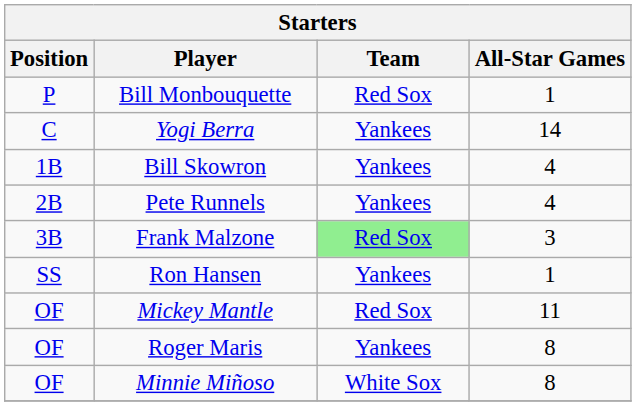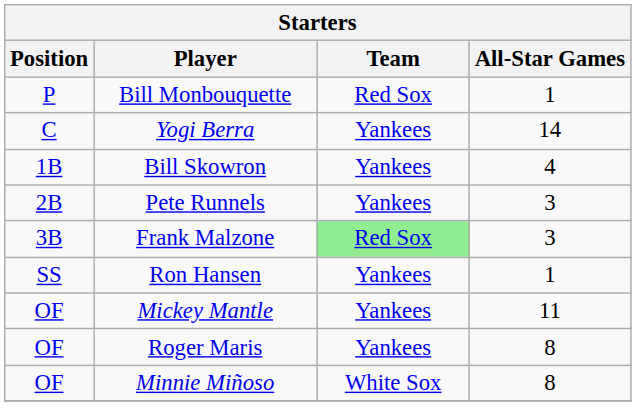 <table class="wikitable" style="font-size: 100%; text-align:right;">
 <tr>
 <th colspan="4">Starters</th>
 </tr>
 <tr>
 <th>Position</th>
 <th width="150">Player</th>
 <th width="100">Team</th>
 <th>All-Star Games</th>
 </tr>
 <tr>
 <td align="center"><a href='#'>P</a></td>
 <td align="center"><a href='#'>Bill Monbouquette</a></td>
 <td align="center"><a href='#'>Red Sox</a></td>
 <td align="center">1</td>
 </tr>
 <tr>
 <td align="center"><a href='#'>C</a></td>
 <td align="center"><em><a href='#'>Yogi Berra</a></em></td>
 <td align="center"><a href='#'>Yankees</a></td>
 <td align="center">14</td>
 </tr>
 <tr>
 <td align="center"><a href='#'>1B</a></td>
 <td align="center"><a href='#'>Bill Skowron</a></td>
 <td align="center"><a href='#'>Yankees</a></td>
 <td align="center">4</td>
 </tr>
 <tr>
 <td align="center"><a href='#'>2B</a></td>
 <td align="center"><a href='#'>Pete Runnels</a></td>
 <td align="center"><a href='#'>Yankees</a></td>
-<td align="center">4</td>
+<td align="center">3</td>
 </tr>
 <tr>
 <td align="center"><a href='#'>3B</a></td>
 <td align="center"><a href='#'>Frank Malzone</a></td>
 <td align="center" style="background: lightgreen;"><a href='#'>Red Sox</a></td>
 <td align="center">3</td>
 </tr>
 <tr>
 <td align="center"><a href='#'>SS</a></td>
 <td align="center"><a href='#'>Ron Hansen</a></td>
 <td align="center"><a href='#'>Yankees</a></td>
 <td align="center">1</td>
 </tr>
 <tr>
 <td align="center"><a href='#'>OF</a></td>
 <td align="center"><em><a href='#'>Mickey Mantle</a></em></td>
-<td align="center"><a href='#'>Red Sox</a></td>
+<td align="center"><a href='#'>Yankees</a></td>
 <td align="center">11</td>
 </tr>
 <tr>
 <td align="center"><a href='#'>OF</a></td>
 <td align="center"><a href='#'>Roger Maris</a></td>
 <td align="center"><a href='#'>Yankees</a></td>
 <td align="center">8</td>
 </tr>
 <tr>
 <td align="center"><a href='#'>OF</a></td>
 <td align="center"><em><a href='#'>Minnie Miñoso</a></em></td>
 <td align="center"><a href='#'>White Sox</a></td>
 <td align="center">8</td>
 </tr>
 <tr>
 </tr>
 </table>
